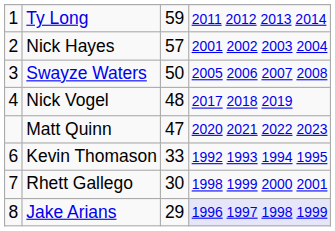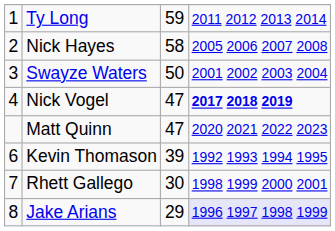 <table class="wikitable">
 <tr>
 </tr>
 <tr>
 <td>1</td>
 <td><a href='#'>Ty Long</a></td>
 <td>59</td>
 <td style="font-size:80%;"><a href='#'>2011</a> <a href='#'>2012</a> <a href='#'>2013</a> <a href='#'>2014</a></td>
 </tr>
 <tr>
 <td>2</td>
 <td>Nick Hayes</td>
-<td>57</td>
-<td style="font-size:80%;"><a href='#'>2001</a> <a href='#'>2002</a> <a href='#'>2003</a> <a href='#'>2004</a></td>
+<td>58</td>
+<td style="font-size:80%;"><a href='#'>2005</a> <a href='#'>2006</a> <a href='#'>2007</a> <a href='#'>2008</a></td>
 </tr>
 <tr>
 <td>3</td>
 <td><a href='#'>Swayze Waters</a></td>
 <td>50</td>
-<td style="font-size:80%;"><a href='#'>2005</a> <a href='#'>2006</a> <a href='#'>2007</a> <a href='#'>2008</a></td>
+<td style="font-size:80%;"><a href='#'>2001</a> <a href='#'>2002</a> <a href='#'>2003</a> <a href='#'>2004</a></td>
 </tr>
 <tr>
 <td>4</td>
 <td>Nick Vogel</td>
-<td>48</td>
-<td style="font-size:80%;"><a href='#'>2017</a> <a href='#'>2018</a> <a href='#'>2019</a></td>
+<td>47</td>
+<td style="font-size:80%;"><strong><a href='#'>2017</a> <a href='#'>2018</a> <a href='#'>2019</a></strong></td>
 </tr>
 <tr>
 <td></td>
 <td>Matt Quinn</td>
 <td>47</td>
 <td style="font-size:80%;"><a href='#'>2020</a> <a href='#'>2021</a> <a href='#'>2022</a> <a href='#'>2023</a></td>
 </tr>
 <tr>
 <td>6</td>
 <td>Kevin Thomason</td>
-<td>33</td>
+<td>39</td>
 <td style="font-size:80%;"><a href='#'>1992</a> <a href='#'>1993</a> <a href='#'>1994</a> <a href='#'>1995</a></td>
 </tr>
 <tr>
 <td>7</td>
 <td>Rhett Gallego</td>
 <td>30</td>
 <td style="font-size:80%;"><a href='#'>1998</a> <a href='#'>1999</a> <a href='#'>2000</a> <a href='#'>2001</a></td>
 </tr>
 <tr>
 <td>8</td>
 <td><a href='#'>Jake Arians</a></td>
 <td>29</td>
 <td style="background: lavender; font-size:80%;"><a href='#'>1996</a> <a href='#'>1997</a> <a href='#'>1998</a> <a href='#'>1999</a></td>
 </tr>
 </table>
